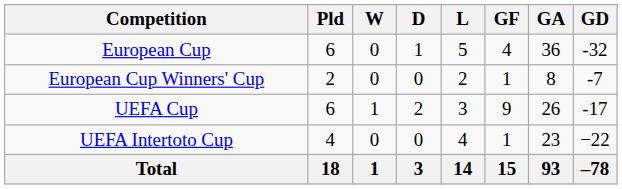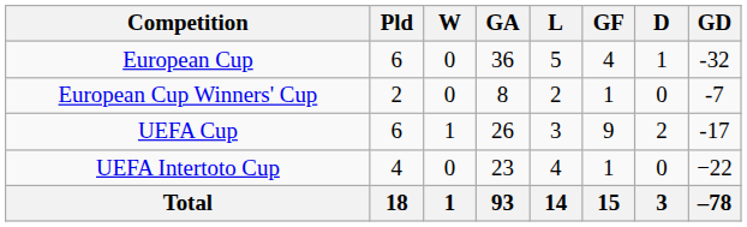 <table class="wikitable sortable" style="text-align:center;">
 <tr>
 <th width="250">Competition</th>
 <th width="30">Pld</th>
 <th width="30">W</th>
-<th width="30">D</th>
+<th width="30">GA</th>
 <th width="30">L</th>
 <th width="30">GF</th>
-<th width="30">GA</th>
+<th width="30">D</th>
 <th width="30">GD</th>
 </tr>
 <tr>
 <td><a href='#'>European Cup</a></td>
 <td>6</td>
 <td>0</td>
-<td>1</td>
+<td>36</td>
 <td>5</td>
 <td>4</td>
-<td>36</td>
+<td>1</td>
 <td>-32</td>
 </tr>
 <tr>
 <td><a href='#'>European Cup Winners' Cup</a></td>
 <td>2</td>
 <td>0</td>
-<td>0</td>
+<td>8</td>
 <td>2</td>
 <td>1</td>
-<td>8</td>
+<td>0</td>
 <td>-7</td>
 </tr>
 <tr>
 <td><a href='#'>UEFA Cup</a></td>
 <td>6</td>
 <td>1</td>
-<td>2</td>
+<td>26</td>
 <td>3</td>
 <td>9</td>
-<td>26</td>
+<td>2</td>
 <td>-17</td>
 </tr>
 <tr>
 <td><a href='#'>UEFA Intertoto Cup</a></td>
 <td>4</td>
 <td>0</td>
-<td>0</td>
+<td>23</td>
 <td>4</td>
 <td>1</td>
-<td>23</td>
+<td>0</td>
 <td>−22</td>
 </tr>
 <tr class="sort-bottom">
 <th>Total</th>
 <th>18</th>
 <th>1</th>
-<th>3</th>
+<th>93</th>
 <th>14</th>
 <th>15</th>
-<th>93</th>
+<th>3</th>
 <th>–78</th>
 </tr>
 </table>
